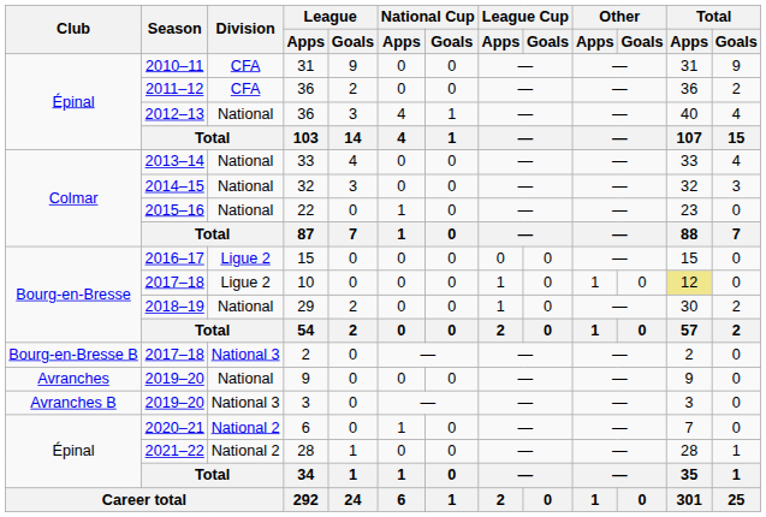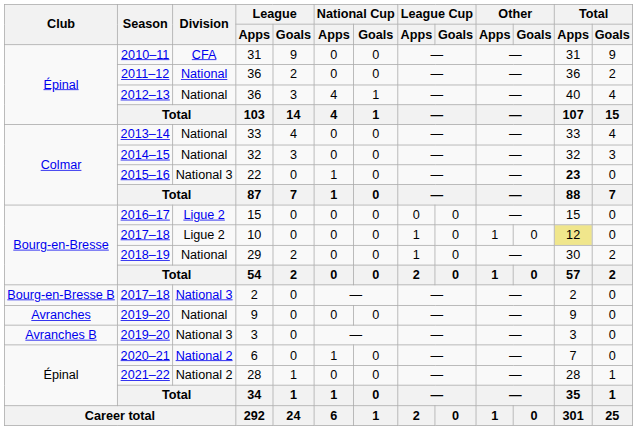 <table class="wikitable" style="text-align: center">
 <tr>
 <th rowspan="2">Club</th>
 <th rowspan="2">Season</th>
 <th rowspan="2">Division</th>
 <th colspan="2">League</th>
 <th colspan="2">National Cup</th>
 <th colspan="2">League Cup</th>
 <th colspan="2">Other</th>
 <th colspan="2">Total</th>
 </tr>
 <tr>
 <th>Apps</th>
 <th>Goals</th>
 <th>Apps</th>
 <th>Goals</th>
 <th>Apps</th>
 <th>Goals</th>
 <th>Apps</th>
 <th>Goals</th>
 <th>Apps</th>
 <th>Goals</th>
 </tr>
 <tr>
 <td rowspan="4"><a href='#'>Épinal</a></td>
 <td><a href='#'>2010–11</a></td>
 <td><a href='#'>CFA</a></td>
 <td>31</td>
 <td>9</td>
 <td>0</td>
 <td>0</td>
 <td colspan="2">—</td>
 <td colspan="2">—</td>
 <td>31</td>
 <td>9</td>
 </tr>
 <tr>
 <td><a href='#'>2011–12</a></td>
-<td><a href='#'>CFA</a></td>
+<td><a href='#'>National</a></td>
 <td>36</td>
 <td>2</td>
 <td>0</td>
 <td>0</td>
 <td colspan="2">—</td>
 <td colspan="2">—</td>
 <td>36</td>
 <td>2</td>
 </tr>
 <tr>
 <td><a href='#'>2012–13</a></td>
 <td>National</td>
 <td>36</td>
 <td>3</td>
 <td>4</td>
 <td>1</td>
 <td colspan="2">—</td>
 <td colspan="2">—</td>
 <td>40</td>
 <td>4</td>
 </tr>
 <tr>
 <th colspan="2">Total</th>
 <th>103</th>
 <th>14</th>
 <th>4</th>
 <th>1</th>
 <th colspan="2">—</th>
 <th colspan="2">—</th>
 <th>107</th>
 <th>15</th>
 </tr>
 <tr>
 <td rowspan="4"><a href='#'>Colmar</a></td>
 <td><a href='#'>2013–14</a></td>
 <td>National</td>
 <td>33</td>
 <td>4</td>
 <td>0</td>
 <td>0</td>
 <td colspan="2">—</td>
 <td colspan="2">—</td>
 <td>33</td>
 <td>4</td>
 </tr>
 <tr>
 <td><a href='#'>2014–15</a></td>
 <td>National</td>
 <td>32</td>
 <td>3</td>
 <td>0</td>
 <td>0</td>
 <td colspan="2">—</td>
 <td colspan="2">—</td>
 <td>32</td>
 <td>3</td>
 </tr>
 <tr>
 <td><a href='#'>2015–16</a></td>
-<td>National</td>
+<td>National 3</td>
 <td>22</td>
 <td>0</td>
 <td>1</td>
 <td>0</td>
 <td colspan="2">—</td>
 <td colspan="2">—</td>
-<td>23</td>
+<td><strong>23</strong></td>
 <td>0</td>
 </tr>
 <tr>
 <th colspan="2">Total</th>
 <th>87</th>
 <th>7</th>
 <th>1</th>
 <th>0</th>
 <th colspan="2">—</th>
 <th colspan="2">—</th>
 <th>88</th>
 <th>7</th>
 </tr>
 <tr>
 <td rowspan="4"><a href='#'>Bourg-en-Bresse</a></td>
 <td><a href='#'>2016–17</a></td>
 <td><a href='#'>Ligue 2</a></td>
 <td>15</td>
 <td>0</td>
 <td>0</td>
 <td>0</td>
 <td>0</td>
 <td>0</td>
 <td colspan="2">—</td>
 <td>15</td>
 <td>0</td>
 </tr>
 <tr>
 <td><a href='#'>2017–18</a></td>
 <td>Ligue 2</td>
 <td>10</td>
 <td>0</td>
 <td>0</td>
 <td>0</td>
 <td>1</td>
 <td>0</td>
 <td>1</td>
 <td>0</td>
 <td style="background: khaki;">12</td>
 <td>0</td>
 </tr>
 <tr>
 <td><a href='#'>2018–19</a></td>
 <td>National</td>
 <td>29</td>
 <td>2</td>
 <td>0</td>
 <td>0</td>
 <td>1</td>
 <td>0</td>
 <td colspan="2">—</td>
 <td>30</td>
 <td>2</td>
 </tr>
 <tr>
 <th colspan="2">Total</th>
 <th>54</th>
 <th>2</th>
 <th>0</th>
 <th>0</th>
 <th>2</th>
 <th>0</th>
 <th>1</th>
 <th>0</th>
 <th>57</th>
 <th>2</th>
 </tr>
 <tr>
 <td><a href='#'>Bourg-en-Bresse B</a></td>
 <td><a href='#'>2017–18</a></td>
 <td><a href='#'>National 3</a></td>
 <td>2</td>
 <td>0</td>
 <td colspan="2">—</td>
 <td colspan="2">—</td>
 <td colspan="2">—</td>
 <td>2</td>
 <td>0</td>
 </tr>
 <tr>
 <td><a href='#'>Avranches</a></td>
 <td><a href='#'>2019–20</a></td>
 <td>National</td>
 <td>9</td>
 <td>0</td>
 <td>0</td>
 <td>0</td>
 <td colspan="2">—</td>
 <td colspan="2">—</td>
 <td>9</td>
 <td>0</td>
 </tr>
 <tr>
 <td><a href='#'>Avranches B</a></td>
 <td><a href='#'>2019–20</a></td>
 <td>National 3</td>
 <td>3</td>
 <td>0</td>
 <td colspan="2">—</td>
 <td colspan="2">—</td>
 <td colspan="2">—</td>
 <td>3</td>
 <td>0</td>
 </tr>
 <tr>
 <td rowspan="3">Épinal</td>
 <td><a href='#'>2020–21</a></td>
 <td><a href='#'>National 2</a></td>
 <td>6</td>
 <td>0</td>
 <td>1</td>
 <td>0</td>
 <td colspan="2">—</td>
 <td colspan="2">—</td>
 <td>7</td>
 <td>0</td>
 </tr>
 <tr>
 <td><a href='#'>2021–22</a></td>
 <td>National 2</td>
 <td>28</td>
 <td>1</td>
 <td>0</td>
 <td>0</td>
 <td colspan="2">—</td>
 <td colspan="2">—</td>
 <td>28</td>
 <td>1</td>
 </tr>
 <tr>
 <th colspan="2">Total</th>
 <th>34</th>
 <th>1</th>
 <th>1</th>
 <th>0</th>
 <th colspan="2">—</th>
 <th colspan="2">—</th>
 <th>35</th>
 <th>1</th>
 </tr>
 <tr>
 <th colspan="3">Career total</th>
 <th>292</th>
 <th>24</th>
 <th>6</th>
 <th>1</th>
 <th>2</th>
 <th>0</th>
 <th>1</th>
 <th>0</th>
 <th>301</th>
 <th>25</th>
 </tr>
 </table>
